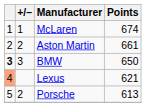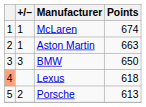 <table class="wikitable" style="font-size: 95%;">
 <tr>
 <th scope="col"></th>
 <th scope="col">+/–</th>
 <th scope="col">Manufacturer</th>
 <th scope="col">Points</th>
 </tr>
 <tr>
 <td align=center>1</td>
 <td align="left"> 1</td>
 <td> <a href='#'>McLaren</a></td>
 <td align=right>674</td>
 </tr>
 <tr>
 <td align=center>2</td>
-<td align="left"> 2</td>
+<td align="left"> 1</td>
 <td> <a href='#'>Aston Martin</a></td>
-<td align=right>661</td>
+<td align=right>663</td>
 </tr>
 <tr>
-<td align=center><strong>3</strong></td>
+<td align=center>3</td>
 <td align="left"> 3</td>
 <td> <a href='#'>BMW</a></td>
 <td align=right>650</td>
 </tr>
 <tr>
 <td align=center style="background: lightsalmon;">4</td>
 <td align="left"></td>
 <td> <a href='#'>Lexus</a></td>
-<td align=right>621</td>
+<td align=right>618</td>
 </tr>
 <tr>
 <td align=center>5</td>
 <td align="left"> 2</td>
 <td> <a href='#'>Porsche</a></td>
 <td align=right>613</td>
 </tr>
 <tr>
 </tr>
 </table>
